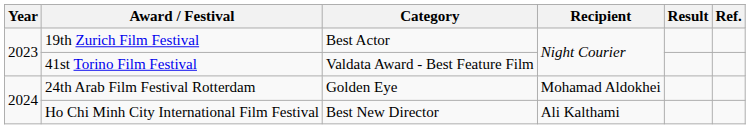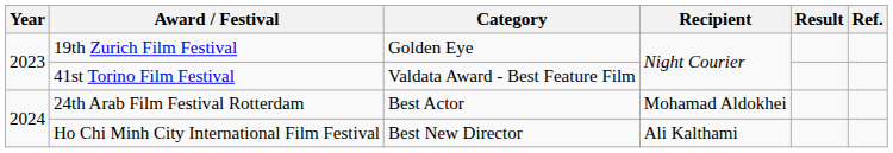 <table class="wikitable">
 <tr>
 <th>Year</th>
 <th>Award / Festival</th>
 <th>Category</th>
 <th>Recipient</th>
 <th>Result</th>
 <th>Ref.</th>
 </tr>
 <tr>
 <td rowspan="2">2023</td>
 <td>19th <a href='#'>Zurich Film Festival</a></td>
-<td>Best Actor</td>
+<td>Golden Eye</td>
 <td rowspan="2"><em>Night Courier</em></td>
 <td></td>
 <td></td>
 </tr>
 <tr>
 <td>41st <a href='#'>Torino Film Festival</a></td>
 <td>Valdata Award - Best Feature Film</td>
 <td></td>
 <td></td>
 </tr>
 <tr>
 <td rowspan="2">2024</td>
 <td>24th Arab Film Festival Rotterdam</td>
-<td>Golden Eye</td>
+<td>Best Actor</td>
 <td>Mohamad Aldokhei</td>
 <td></td>
 <td></td>
 </tr>
 <tr>
 <td>Ho Chi Minh City International Film Festival</td>
 <td>Best New Director</td>
 <td>Ali Kalthami</td>
 <td></td>
 <td></td>
 </tr>
 </table>
